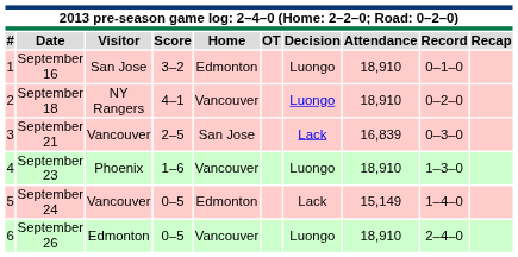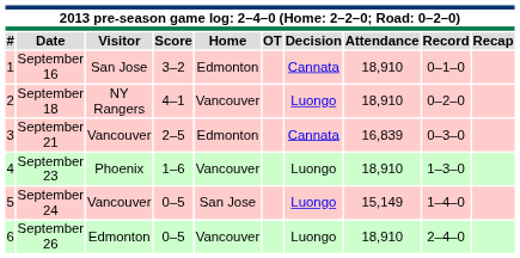 <table class="toccolours collapsible collapsed" style="width:90%; clear:both; margin:1.5em auto; text-align:center;">
 <tr>
 <th colspan=10 style="background:#fff; border-top:#07346f 5px solid; border-bottom:#047a4a 5px solid;">2013 pre-season game log: 2–4–0 (Home: 2–2–0; Road: 0–2–0)</th>
 </tr>
 <tr style="text-align:center; background:#ddd;">
 <th>#</th>
 <th>Date</th>
 <th>Visitor</th>
 <th>Score</th>
 <th>Home</th>
 <th>OT</th>
 <th>Decision</th>
 <th>Attendance</th>
 <th>Record</th>
 <th>Recap</th>
 </tr>
 <tr style="text-align:center; background:#fcc;">
 <td>1</td>
 <td>September 16</td>
 <td>San Jose</td>
 <td>3–2</td>
 <td>Edmonton</td>
 <td></td>
-<td>Luongo</td>
+<td><a href='#'>Cannata</a></td>
 <td>18,910</td>
 <td>0–1–0</td>
 <td></td>
 </tr>
 <tr style="text-align:center; background:#fcc;">
 <td>2</td>
 <td>September 18</td>
 <td>NY Rangers</td>
 <td>4–1</td>
 <td>Vancouver</td>
 <td></td>
 <td><a href='#'>Luongo</a></td>
 <td>18,910</td>
 <td>0–2–0</td>
 <td></td>
 </tr>
 <tr style="text-align:center; background:#fcc;">
 <td>3</td>
 <td>September 21</td>
 <td>Vancouver</td>
 <td>2–5</td>
-<td>San Jose</td>
+<td>Edmonton</td>
 <td></td>
-<td><a href='#'>Lack</a></td>
+<td><a href='#'>Cannata</a></td>
 <td>16,839</td>
 <td>0–3–0</td>
 <td></td>
 </tr>
 <tr style="text-align:center; background:#cfc;">
 <td>4</td>
 <td>September 23</td>
 <td>Phoenix</td>
 <td>1–6</td>
 <td>Vancouver</td>
 <td></td>
 <td>Luongo</td>
 <td>18,910</td>
 <td>1–3–0</td>
 <td></td>
 </tr>
 <tr style="text-align:center; background:#fcc;">
 <td>5</td>
 <td>September 24</td>
 <td>Vancouver</td>
 <td>0–5</td>
-<td>Edmonton</td>
+<td>San Jose</td>
 <td></td>
-<td>Lack</td>
+<td><a href='#'>Luongo</a></td>
 <td>15,149</td>
 <td>1–4–0</td>
 <td></td>
 </tr>
 <tr style="text-align:center; background:#cfc;">
 <td>6</td>
 <td>September 26</td>
 <td>Edmonton</td>
 <td>0–5</td>
 <td>Vancouver</td>
 <td></td>
 <td>Luongo</td>
 <td>18,910</td>
 <td>2–4–0</td>
 <td></td>
 </tr>
 </table>
